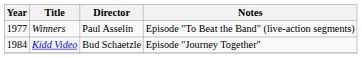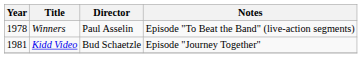 <table class="wikitable">
 <tr>
 <th>Year</th>
 <th>Title</th>
 <th>Director</th>
 <th>Notes</th>
 </tr>
 <tr>
-<td>1977</td>
+<td>1978</td>
 <td><em>Winners</em></td>
 <td>Paul Asselin</td>
 <td>Episode "To Beat the Band" (live-action segments)</td>
 </tr>
 <tr>
-<td>1984</td>
+<td>1981</td>
 <td><em><a href='#'>Kidd Video</a></em></td>
 <td>Bud Schaetzle</td>
 <td>Episode "Journey Together"</td>
 </tr>
 <tr>
 </tr>
 </table>
